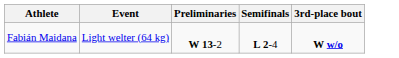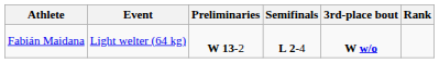 <table class="wikitable" border="1" style="font-size:90%">
 <tr>
 <th>Athlete</th>
 <th>Event</th>
 <th>Preliminaries</th>
 <th>Semifinals</th>
 <th>3rd-place bout</th>
+<th>Rank</th>
 </tr>
 <tr>
 <td><a href='#'>Fabián Maidana</a></td>
 <td><a href='#'>Light welter (64 kg)</a></td>
 <td align=center><br><strong>W</strong> <strong>13</strong>-2</td>
 <td align=center><br><strong>L</strong> <strong>2</strong>-4</td>
 <td align=center><br><strong>W</strong> <strong><a href='#'>w/o</a></strong></td>
+<td align=center></td>
 </tr>
 </table>
